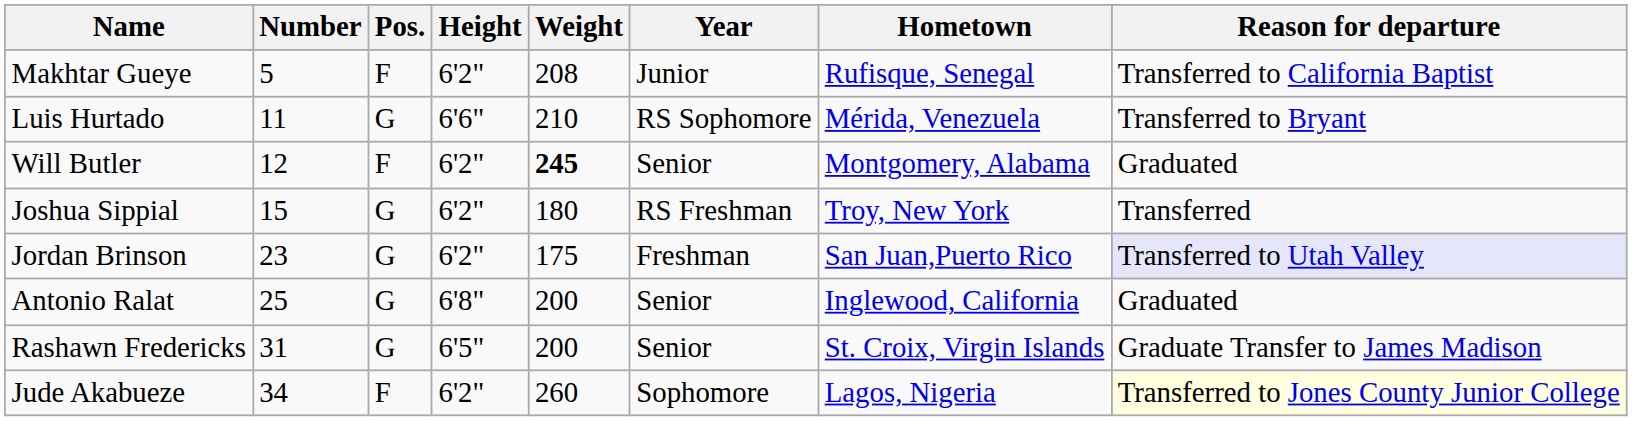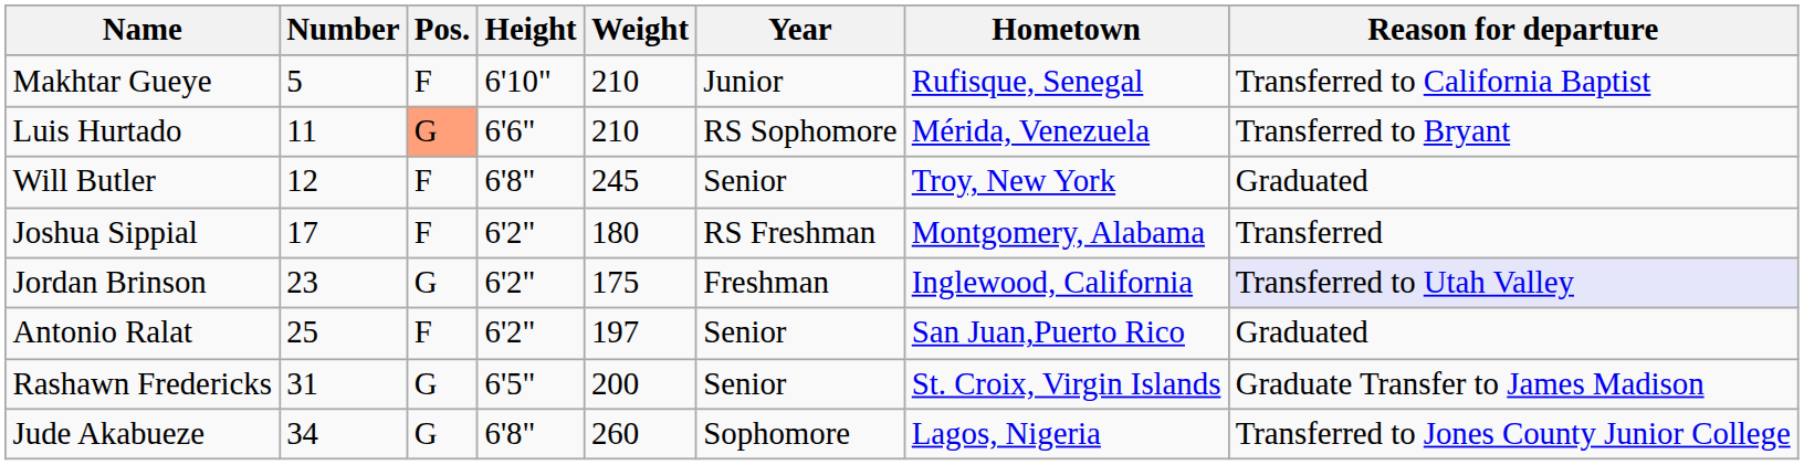 <table class="wikitable sortable" border="1">
 <tr>
 <th>Name</th>
 <th>Number</th>
 <th>Pos.</th>
 <th>Height</th>
 <th>Weight</th>
 <th>Year</th>
 <th>Hometown</th>
 <th class="unsortable">Reason for departure</th>
 </tr>
 <tr>
 <td>Makhtar Gueye</td>
 <td>5</td>
 <td>F</td>
-<td>6'2"</td>
-<td>208</td>
+<td>6'10"</td>
+<td>210</td>
 <td>Junior</td>
 <td><a href='#'>Rufisque, Senegal</a></td>
 <td>Transferred to <a href='#'>California Baptist</a></td>
 </tr>
 <tr>
 <td>Luis Hurtado</td>
 <td>11</td>
-<td>G</td>
+<td style="background: lightsalmon;">G</td>
 <td>6'6"</td>
 <td>210</td>
 <td>RS Sophomore</td>
 <td><a href='#'>Mérida, Venezuela</a></td>
 <td>Transferred to <a href='#'>Bryant</a></td>
 </tr>
 <tr>
 <td>Will Butler</td>
 <td>12</td>
 <td>F</td>
-<td>6'2"</td>
-<td><strong>245</strong></td>
+<td>6'8"</td>
+<td>245</td>
 <td>Senior</td>
-<td><a href='#'>Montgomery, Alabama</a></td>
+<td><a href='#'>Troy, New York</a></td>
 <td>Graduated</td>
 </tr>
 <tr>
 <td>Joshua Sippial</td>
-<td>15</td>
-<td>G</td>
+<td>17</td>
+<td>F</td>
 <td>6'2"</td>
 <td>180</td>
 <td>RS Freshman</td>
-<td><a href='#'>Troy, New York</a></td>
+<td><a href='#'>Montgomery, Alabama</a></td>
 <td>Transferred</td>
 </tr>
 <tr>
 <td>Jordan Brinson</td>
 <td>23</td>
 <td>G</td>
 <td>6'2"</td>
 <td>175</td>
 <td>Freshman</td>
-<td><a href='#'>San Juan,Puerto Rico</a></td>
+<td><a href='#'>Inglewood, California</a></td>
 <td style="background: lavender;">Transferred to <a href='#'>Utah Valley</a></td>
 </tr>
 <tr>
 <td>Antonio Ralat</td>
 <td>25</td>
-<td>G</td>
-<td>6'8"</td>
-<td>200</td>
+<td>F</td>
+<td>6'2"</td>
+<td>197</td>
 <td>Senior</td>
-<td><a href='#'>Inglewood, California</a></td>
+<td><a href='#'>San Juan,Puerto Rico</a></td>
 <td>Graduated</td>
 </tr>
 <tr>
 <td>Rashawn Fredericks</td>
 <td>31</td>
 <td>G</td>
 <td>6'5"</td>
 <td>200</td>
 <td>Senior</td>
 <td><a href='#'>St. Croix, Virgin Islands</a></td>
 <td>Graduate Transfer to <a href='#'>James Madison</a></td>
 </tr>
 <tr>
 <td>Jude Akabueze</td>
 <td>34</td>
-<td>F</td>
-<td>6'2"</td>
+<td>G</td>
+<td>6'8"</td>
 <td>260</td>
 <td>Sophomore</td>
 <td><a href='#'>Lagos, Nigeria</a></td>
-<td style="background: lightyellow;">Transferred to <a href='#'>Jones County Junior College</a></td>
+<td>Transferred to <a href='#'>Jones County Junior College</a></td>
 </tr>
 </table>
